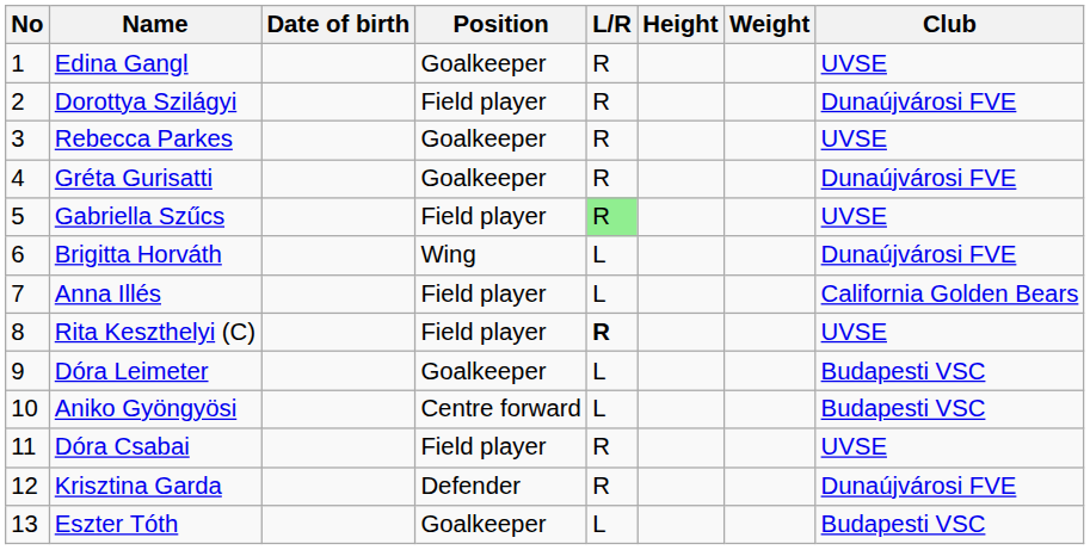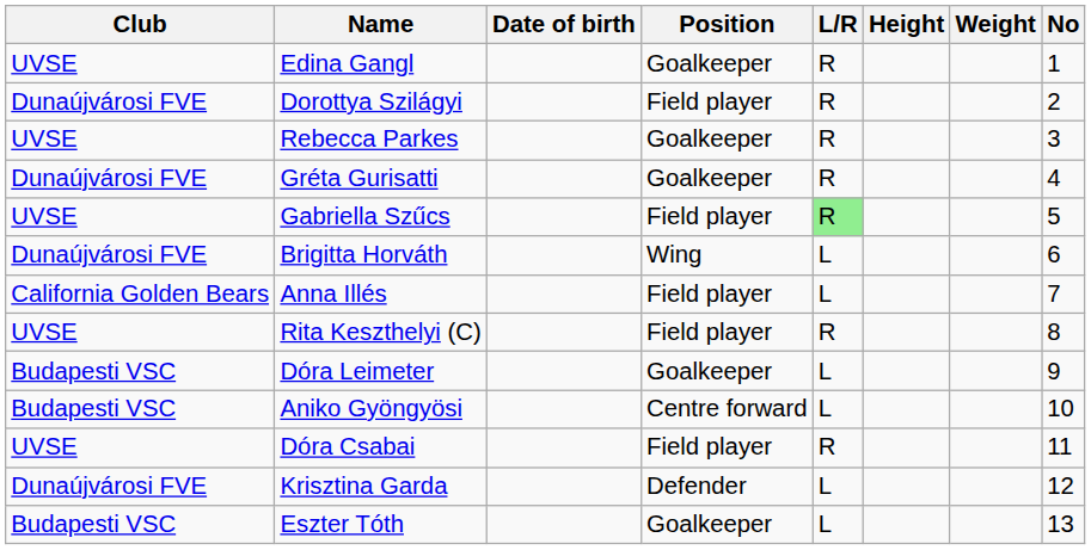 <table class="wikitable sortable" text-align:center;">
 <tr>
-<th>No</th>
+<th>Club</th>
 <th>Name</th>
 <th>Date of birth</th>
 <th>Position</th>
 <th>L/R</th>
 <th>Height</th>
 <th>Weight</th>
-<th>Club</th>
+<th>No</th>
 </tr>
 <tr>
-<td>1</td>
+<td align=left> <a href='#'>UVSE</a></td>
 <td align=left><a href='#'>Edina Gangl</a></td>
 <td align=left></td>
 <td>Goalkeeper</td>
 <td>R</td>
 <td></td>
 <td></td>
-<td align=left> <a href='#'>UVSE</a></td>
+<td>1</td>
 </tr>
 <tr>
-<td>2</td>
+<td align=left> <a href='#'>Dunaújvárosi FVE</a></td>
 <td align=left><a href='#'>Dorottya Szilágyi</a></td>
 <td align=left></td>
 <td>Field player</td>
 <td>R</td>
 <td></td>
 <td></td>
-<td align=left> <a href='#'>Dunaújvárosi FVE</a></td>
+<td>2</td>
 </tr>
 <tr>
-<td>3</td>
+<td align=left> <a href='#'>UVSE</a></td>
 <td align=left><a href='#'>Rebecca Parkes</a></td>
 <td align=left></td>
 <td>Goalkeeper</td>
 <td>R</td>
 <td></td>
 <td></td>
-<td align=left> <a href='#'>UVSE</a></td>
+<td>3</td>
 </tr>
 <tr>
-<td>4</td>
+<td align=left> <a href='#'>Dunaújvárosi FVE</a></td>
 <td align=left><a href='#'>Gréta Gurisatti</a></td>
 <td align=left></td>
 <td>Goalkeeper</td>
 <td>R</td>
 <td></td>
 <td></td>
-<td align=left> <a href='#'>Dunaújvárosi FVE</a></td>
+<td>4</td>
 </tr>
 <tr>
-<td>5</td>
+<td align=left> <a href='#'>UVSE</a></td>
 <td align=left><a href='#'>Gabriella Szűcs</a></td>
 <td align=left></td>
 <td>Field player</td>
 <td style="background: lightgreen;">R</td>
 <td></td>
 <td></td>
-<td align=left> <a href='#'>UVSE</a></td>
+<td>5</td>
 </tr>
 <tr>
-<td>6</td>
+<td align=left> <a href='#'>Dunaújvárosi FVE</a></td>
 <td align=left><a href='#'>Brigitta Horváth</a></td>
 <td align=left></td>
 <td>Wing</td>
 <td>L</td>
 <td></td>
 <td></td>
-<td align=left> <a href='#'>Dunaújvárosi FVE</a></td>
+<td>6</td>
 </tr>
 <tr>
-<td>7</td>
+<td align=left> <a href='#'>California Golden Bears</a></td>
 <td align=left><a href='#'>Anna Illés</a></td>
 <td align=left></td>
 <td>Field player</td>
 <td>L</td>
 <td></td>
 <td></td>
-<td align=left> <a href='#'>California Golden Bears</a></td>
+<td>7</td>
 </tr>
 <tr>
-<td>8</td>
+<td align=left> <a href='#'>UVSE</a></td>
 <td align=left><a href='#'>Rita Keszthelyi</a> (C)</td>
 <td align=left></td>
 <td>Field player</td>
-<td><strong>R</strong></td>
+<td>R</td>
 <td></td>
 <td></td>
-<td align=left> <a href='#'>UVSE</a></td>
+<td>8</td>
 </tr>
 <tr>
-<td>9</td>
+<td align=left> <a href='#'>Budapesti VSC</a></td>
 <td align=left><a href='#'>Dóra Leimeter</a></td>
 <td align=left></td>
 <td>Goalkeeper</td>
 <td>L</td>
 <td></td>
 <td></td>
-<td align=left> <a href='#'>Budapesti VSC</a></td>
+<td>9</td>
 </tr>
 <tr>
-<td>10</td>
+<td align=left> <a href='#'>Budapesti VSC</a></td>
 <td align=left><a href='#'>Aniko Gyöngyösi</a></td>
 <td align=left></td>
 <td>Centre forward</td>
 <td>L</td>
 <td></td>
 <td></td>
-<td align=left> <a href='#'>Budapesti VSC</a></td>
+<td>10</td>
 </tr>
 <tr>
-<td>11</td>
+<td align=left> <a href='#'>UVSE</a></td>
 <td align=left><a href='#'>Dóra Csabai</a></td>
 <td align=left></td>
 <td>Field player</td>
 <td>R</td>
 <td></td>
 <td></td>
-<td align=left> <a href='#'>UVSE</a></td>
+<td>11</td>
 </tr>
 <tr>
-<td>12</td>
+<td align=left> <a href='#'>Dunaújvárosi FVE</a></td>
 <td align=left><a href='#'>Krisztina Garda</a></td>
 <td align=left></td>
 <td>Defender</td>
-<td>R</td>
+<td>L</td>
 <td></td>
 <td></td>
-<td align=left> <a href='#'>Dunaújvárosi FVE</a></td>
+<td>12</td>
 </tr>
 <tr>
-<td>13</td>
+<td align=left> <a href='#'>Budapesti VSC</a></td>
 <td align=left><a href='#'>Eszter Tóth</a></td>
 <td align=left></td>
 <td>Goalkeeper</td>
 <td>L</td>
 <td></td>
 <td></td>
-<td align=left> <a href='#'>Budapesti VSC</a></td>
+<td>13</td>
 </tr>
 </table>
